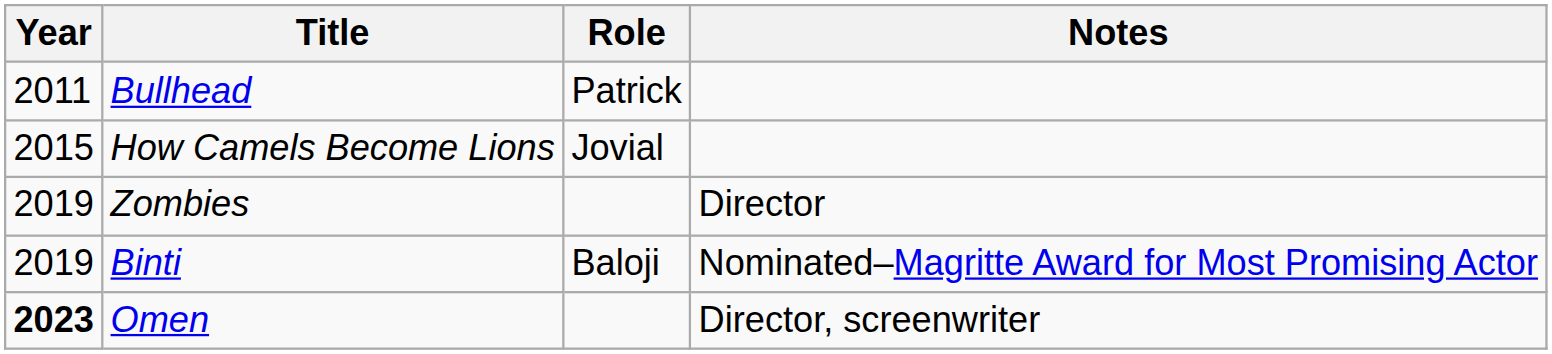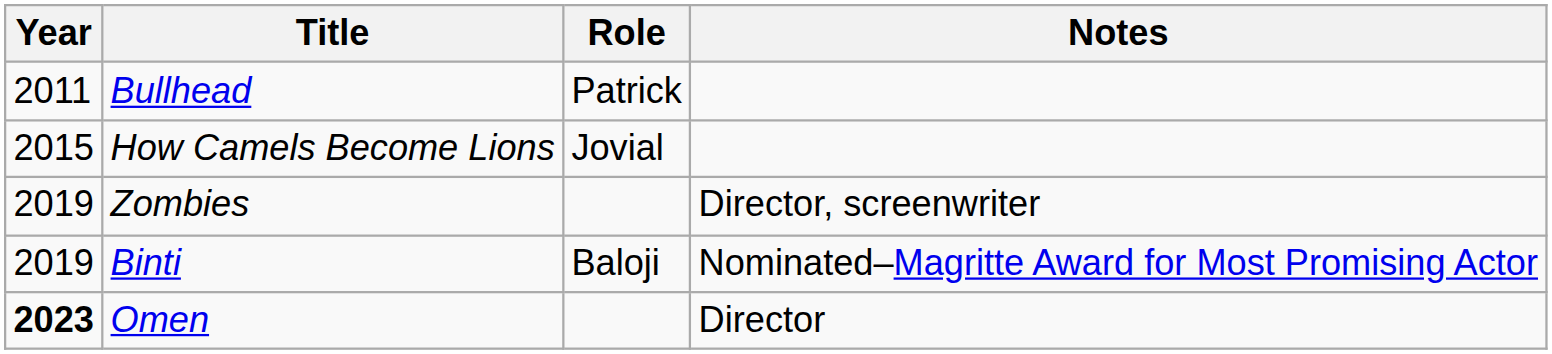 <table class="wikitable sortable">
 <tr>
 <th>Year</th>
 <th>Title</th>
 <th>Role</th>
 <th class="unsortable">Notes</th>
 </tr>
 <tr>
 <td>2011</td>
 <td><em><a href='#'>Bullhead</a></em></td>
 <td>Patrick</td>
 <td></td>
 </tr>
 <tr>
 <td>2015</td>
 <td><em>How Camels Become Lions</em></td>
 <td>Jovial</td>
 <td></td>
 </tr>
 <tr>
 <td>2019</td>
 <td><em>Zombies</em></td>
 <td></td>
-<td>Director</td>
+<td>Director, screenwriter</td>
 </tr>
 <tr>
 <td>2019</td>
 <td><em><a href='#'>Binti</a></em></td>
 <td>Baloji</td>
 <td>Nominated–<a href='#'>Magritte Award for Most Promising Actor</a></td>
 </tr>
 <tr>
 <td><strong>2023</strong></td>
 <td><em><a href='#'>Omen</a></em></td>
 <td></td>
-<td>Director, screenwriter</td>
+<td>Director</td>
 </tr>
 </table>
